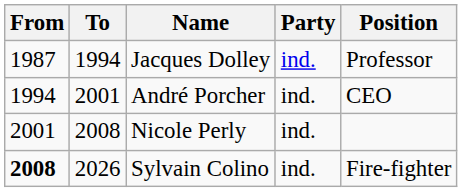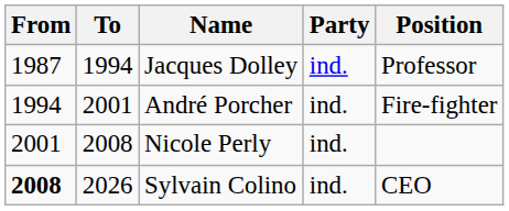 <table class="wikitable">
 <tr>
 <th>From</th>
 <th>To</th>
 <th>Name</th>
 <th>Party</th>
 <th>Position</th>
 </tr>
 <tr>
 <td>1987</td>
 <td>1994</td>
 <td>Jacques Dolley</td>
 <td><a href='#'>ind.</a></td>
 <td>Professor</td>
 </tr>
 <tr>
 <td>1994</td>
 <td>2001</td>
 <td>André Porcher</td>
 <td>ind.</td>
-<td>CEO</td>
+<td>Fire-fighter</td>
 </tr>
 <tr>
 <td>2001</td>
 <td>2008</td>
 <td>Nicole Perly</td>
 <td>ind.</td>
 <td></td>
 </tr>
 <tr>
 <td><strong>2008</strong></td>
 <td>2026</td>
 <td>Sylvain Colino</td>
 <td>ind.</td>
-<td>Fire-fighter</td>
+<td>CEO</td>
 </tr>
 </table>
